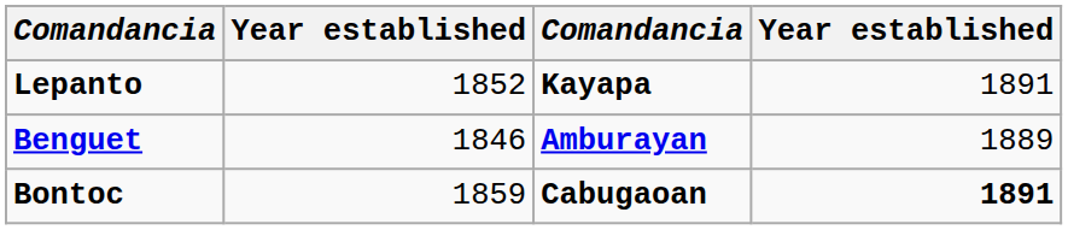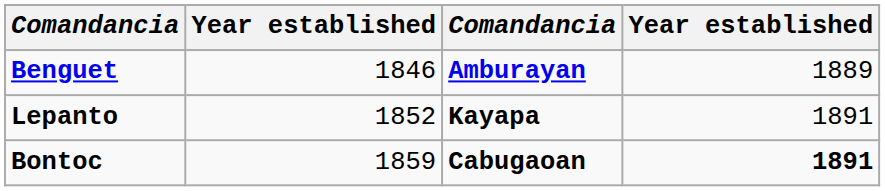 <table class="wikitable collapsible uncollapsed" style="font-size=90%;line-height:1.30em;text-align:right;">
 <tr>
 <th scope="col"><em>Comandancia</em></th>
 <th scope="col">Year established</th>
 <th scope="col"><em>Comandancia</em></th>
 <th scope="col">Year established</th>
 </tr>
 <tr>
+<td style="text-align:left;font-weight:bold;"><a href='#'>Benguet</a></td>
+<td>1846</td>
+<td style="text-align:left;font-weight:bold;"><a href='#'>Amburayan</a></td>
+<td>1889</td>
+</tr>
+<tr>
 <td style="text-align:left;font-weight:bold;">Lepanto</td>
 <td>1852</td>
 <td style="text-align:left;font-weight:bold;">Kayapa</td>
 <td>1891</td>
-</tr>
-<tr>
-<td style="text-align:left;font-weight:bold;"><a href='#'>Benguet</a></td>
-<td>1846</td>
-<td style="text-align:left;font-weight:bold;"><a href='#'>Amburayan</a></td>
-<td>1889</td>
 </tr>
 <tr>
 <td style="text-align:left;font-weight:bold;">Bontoc</td>
 <td>1859</td>
 <td style="text-align:left;font-weight:bold;">Cabugaoan</td>
 <td><strong>1891</strong></td>
 </tr>
 </table>
